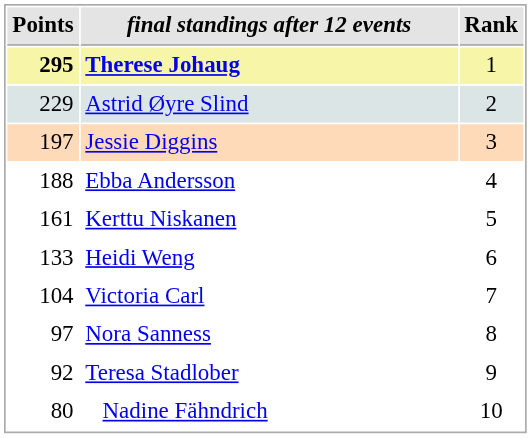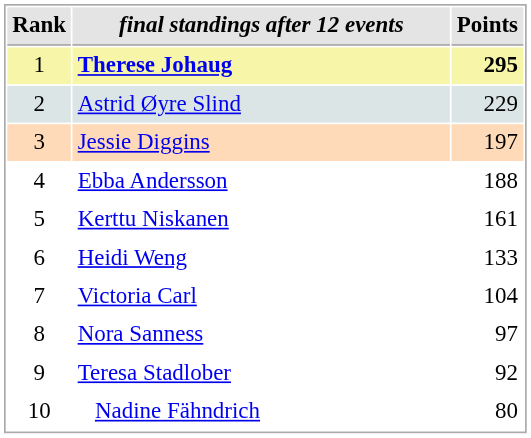 <table cellspacing="1" cellpadding="3" style="border:1px solid #AAAAAA;font-size:86%">
 <tr style="background-color: #E4E4E4;">
+<th style="border-bottom:1px solid #AAAAAA" width=10>Rank</th>
+<th style="border-bottom:1px solid #AAAAAA" width=220><em>final standings after 12 events</em></th>
 <th style="border-bottom:1px solid #AAAAAA" width=20 align=right>Points</th>
-<th style="border-bottom:1px solid #AAAAAA" width=220><em>final standings after 12 events</em></th>
-<th style="border-bottom:1px solid #AAAAAA" width=10>Rank</th>
 </tr>
 <tr style="background:#f7f6a8;">
+<td align=center>1</td>
+<td> <strong><a href='#'>Therese Johaug</a></strong></td>
 <td align=right><strong>295</strong></td>
-<td> <strong><a href='#'>Therese Johaug</a></strong></td>
-<td align=center>1</td>
 </tr>
 <tr style="background:#dce5e5;">
+<td align=center>2</td>
+<td> <a href='#'>Astrid Øyre Slind</a></td>
 <td align=right>229</td>
-<td> <a href='#'>Astrid Øyre Slind</a></td>
-<td align=center>2</td>
 </tr>
 <tr style="background:#ffdab9;">
+<td align=center>3</td>
+<td> <a href='#'>Jessie Diggins</a></td>
 <td align=right>197</td>
-<td> <a href='#'>Jessie Diggins</a></td>
-<td align=center>3</td>
 </tr>
 <tr>
+<td align=center>4</td>
+<td> <a href='#'>Ebba Andersson</a></td>
 <td align=right>188</td>
-<td> <a href='#'>Ebba Andersson</a></td>
-<td align=center>4</td>
 </tr>
 <tr>
+<td align=center>5</td>
+<td> <a href='#'>Kerttu Niskanen</a></td>
 <td align=right>161</td>
-<td> <a href='#'>Kerttu Niskanen</a></td>
-<td align=center>5</td>
 </tr>
 <tr>
+<td align=center>6</td>
+<td> <a href='#'>Heidi Weng</a></td>
 <td align=right>133</td>
-<td> <a href='#'>Heidi Weng</a></td>
-<td align=center>6</td>
 </tr>
 <tr>
+<td align=center>7</td>
+<td> <a href='#'>Victoria Carl</a></td>
 <td align=right>104</td>
-<td> <a href='#'>Victoria Carl</a></td>
-<td align=center>7</td>
 </tr>
 <tr>
+<td align=center>8</td>
+<td> <a href='#'>Nora Sanness</a></td>
 <td align=right>97</td>
-<td> <a href='#'>Nora Sanness</a></td>
-<td align=center>8</td>
 </tr>
 <tr>
+<td align=center>9</td>
+<td> <a href='#'>Teresa Stadlober</a></td>
 <td align=right>92</td>
-<td> <a href='#'>Teresa Stadlober</a></td>
-<td align=center>9</td>
 </tr>
 <tr>
+<td align=center>10</td>
+<td>   <a href='#'>Nadine Fähndrich</a></td>
 <td align=right>80</td>
-<td>   <a href='#'>Nadine Fähndrich</a></td>
-<td align=center>10</td>
 </tr>
 </table>
